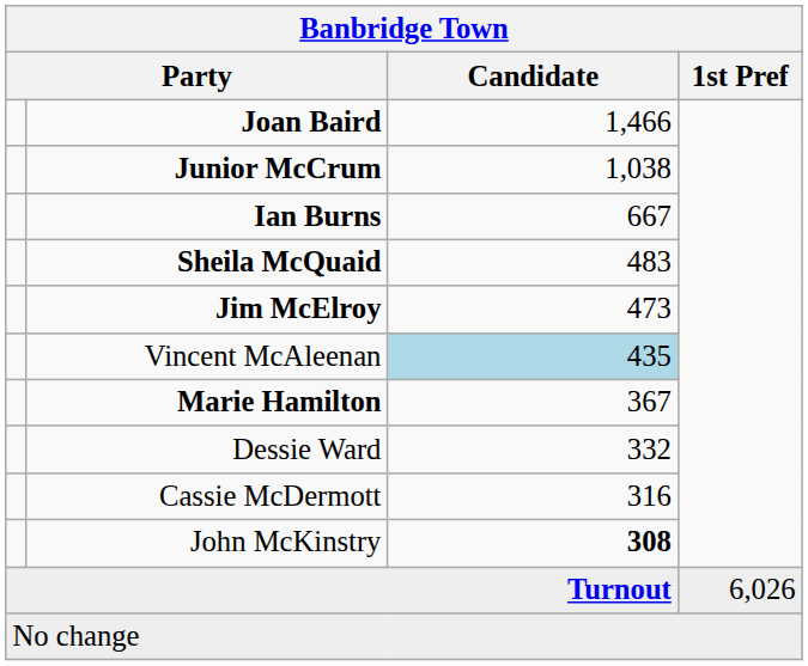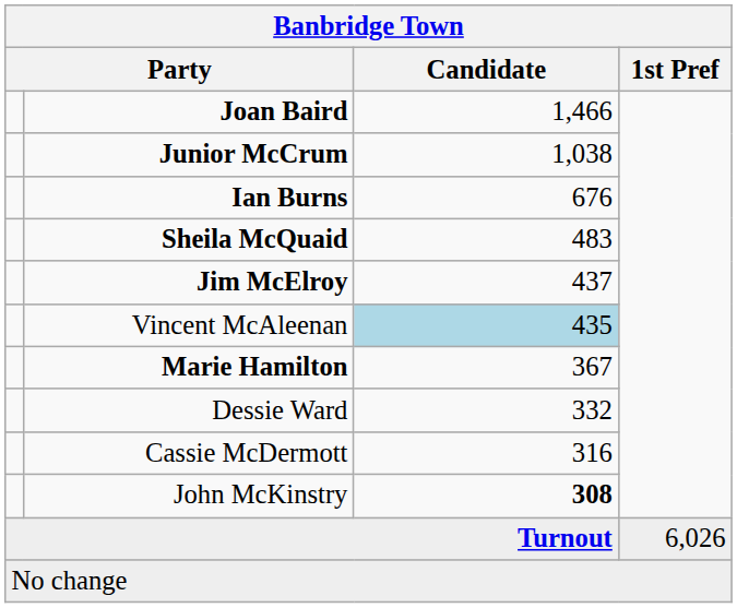 <table class="wikitable">
 <tr>
 <th colspan="4" align="center"><a href='#'>Banbridge Town</a></th>
 </tr>
 <tr>
 <th colspan="2" align="center" width=200>Party</th>
 <th width=150>Candidate</th>
 <th width=60>1st Pref</th>
 </tr>
 <tr>
 <td></td>
 <td align="right"><strong>Joan Baird</strong></td>
 <td align="right">1,466</td>
 </tr>
 <tr>
 <td></td>
 <td align="right"><strong>Junior McCrum</strong></td>
 <td align="right">1,038</td>
 </tr>
 <tr>
 <td></td>
 <td align="right"><strong>Ian Burns</strong></td>
-<td align="right">667</td>
+<td align="right">676</td>
 </tr>
 <tr>
 <td></td>
 <td align="right"><strong>Sheila McQuaid</strong></td>
 <td align="right">483</td>
 </tr>
 <tr>
 <td></td>
 <td align="right"><strong>Jim McElroy</strong></td>
-<td align="right">473</td>
+<td align="right">437</td>
 </tr>
 <tr>
 <td></td>
 <td align="right">Vincent McAleenan</td>
 <td align="right" style="background: lightblue;">435</td>
 </tr>
 <tr>
 <td></td>
 <td align="right"><strong>Marie Hamilton</strong></td>
 <td align="right">367</td>
 </tr>
 <tr>
 <td></td>
 <td align="right">Dessie Ward</td>
 <td align="right">332</td>
 </tr>
 <tr>
 <td></td>
 <td align="right">Cassie McDermott</td>
 <td align="right">316</td>
 </tr>
 <tr>
 <td></td>
 <td align="right">John McKinstry</td>
 <td align="right"><strong>308</strong></td>
 </tr>
 <tr bgcolor="EEEEEE">
 <td colspan=3 align="right"><strong><a href='#'>Turnout</a></strong></td>
 <td align="right">6,026</td>
 </tr>
 <tr>
 <td colspan=4 bgcolor="EEEEEE">No change</td>
 </tr>
 </table>
